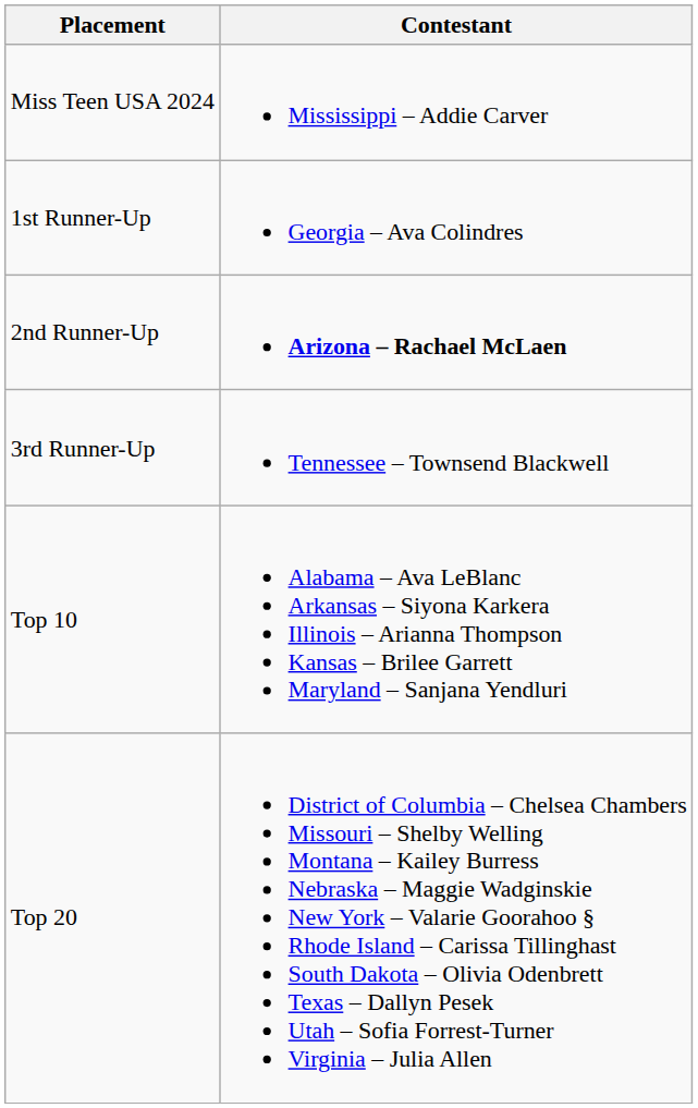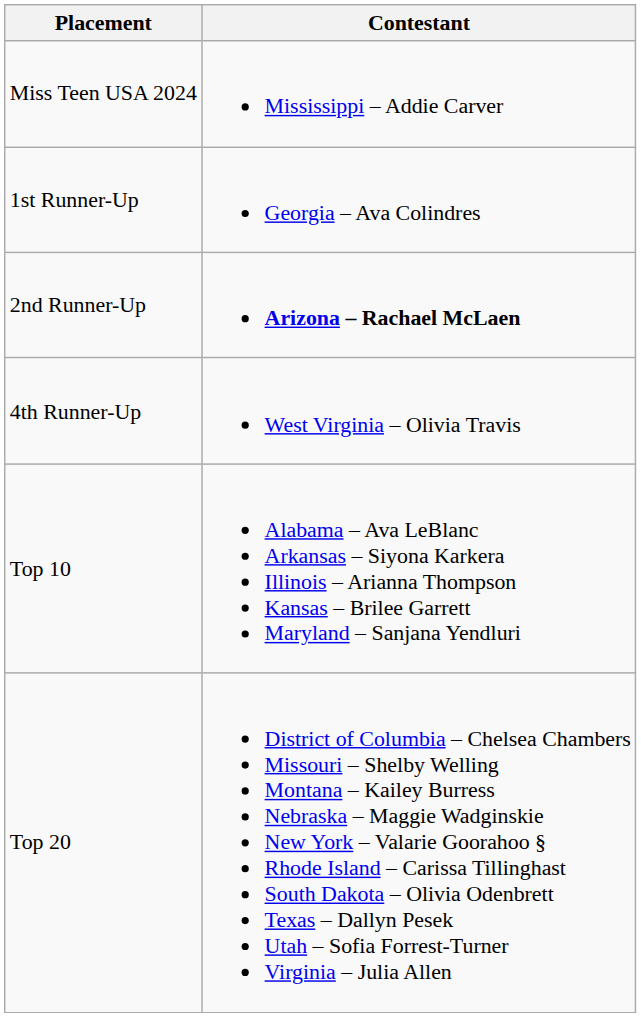 <table class="wikitable" style="font-size: 95%;">
 <tr>
 <th>Placement</th>
 <th>Contestant</th>
 </tr>
 <tr>
 <td>Miss Teen USA 2024</td>
 <td><br><ul><li><a href='#'>Mississippi</a> – Addie Carver</li></ul></td>
 </tr>
 <tr>
 <td>1st Runner-Up</td>
 <td><br><ul><li><a href='#'>Georgia</a> – Ava Colindres</li></ul></td>
 </tr>
 <tr>
 <td>2nd Runner-Up</td>
 <td><strong><br><ul><li><a href='#'>Arizona</a> – Rachael McLaen</li></ul></strong></td>
 </tr>
 <tr>
-<td>3rd Runner-Up</td>
-<td><br><ul><li><a href='#'>Tennessee</a> – Townsend Blackwell</li></ul></td>
+<td>4th Runner-Up</td>
+<td><br><ul><li><a href='#'>West Virginia</a> – Olivia Travis</li></ul></td>
 </tr>
 <tr>
 <td>Top 10 </td>
 <td><br><ul><li><a href='#'>Alabama</a> – Ava LeBlanc</li><li><a href='#'>Arkansas</a> – Siyona Karkera</li><li><a href='#'>Illinois</a> – Arianna Thompson</li><li><a href='#'>Kansas</a> – Brilee Garrett</li><li><a href='#'>Maryland</a> – Sanjana Yendluri</li></ul></td>
 </tr>
 <tr>
 <td>Top 20</td>
 <td><br><ul><li><a href='#'>District of Columbia</a> – Chelsea Chambers</li><li><a href='#'>Missouri</a> – Shelby Welling</li><li><a href='#'>Montana</a> – Kailey Burress</li><li><a href='#'>Nebraska</a> – Maggie Wadginskie</li><li><a href='#'>New York</a> – Valarie Goorahoo §</li><li><a href='#'>Rhode Island</a> – Carissa Tillinghast</li><li><a href='#'>South Dakota</a> – Olivia Odenbrett</li><li><a href='#'>Texas</a> – Dallyn Pesek</li><li><a href='#'>Utah</a> – Sofia Forrest-Turner</li><li><a href='#'>Virginia</a> – Julia Allen</li></ul></td>
 </tr>
 </table>
